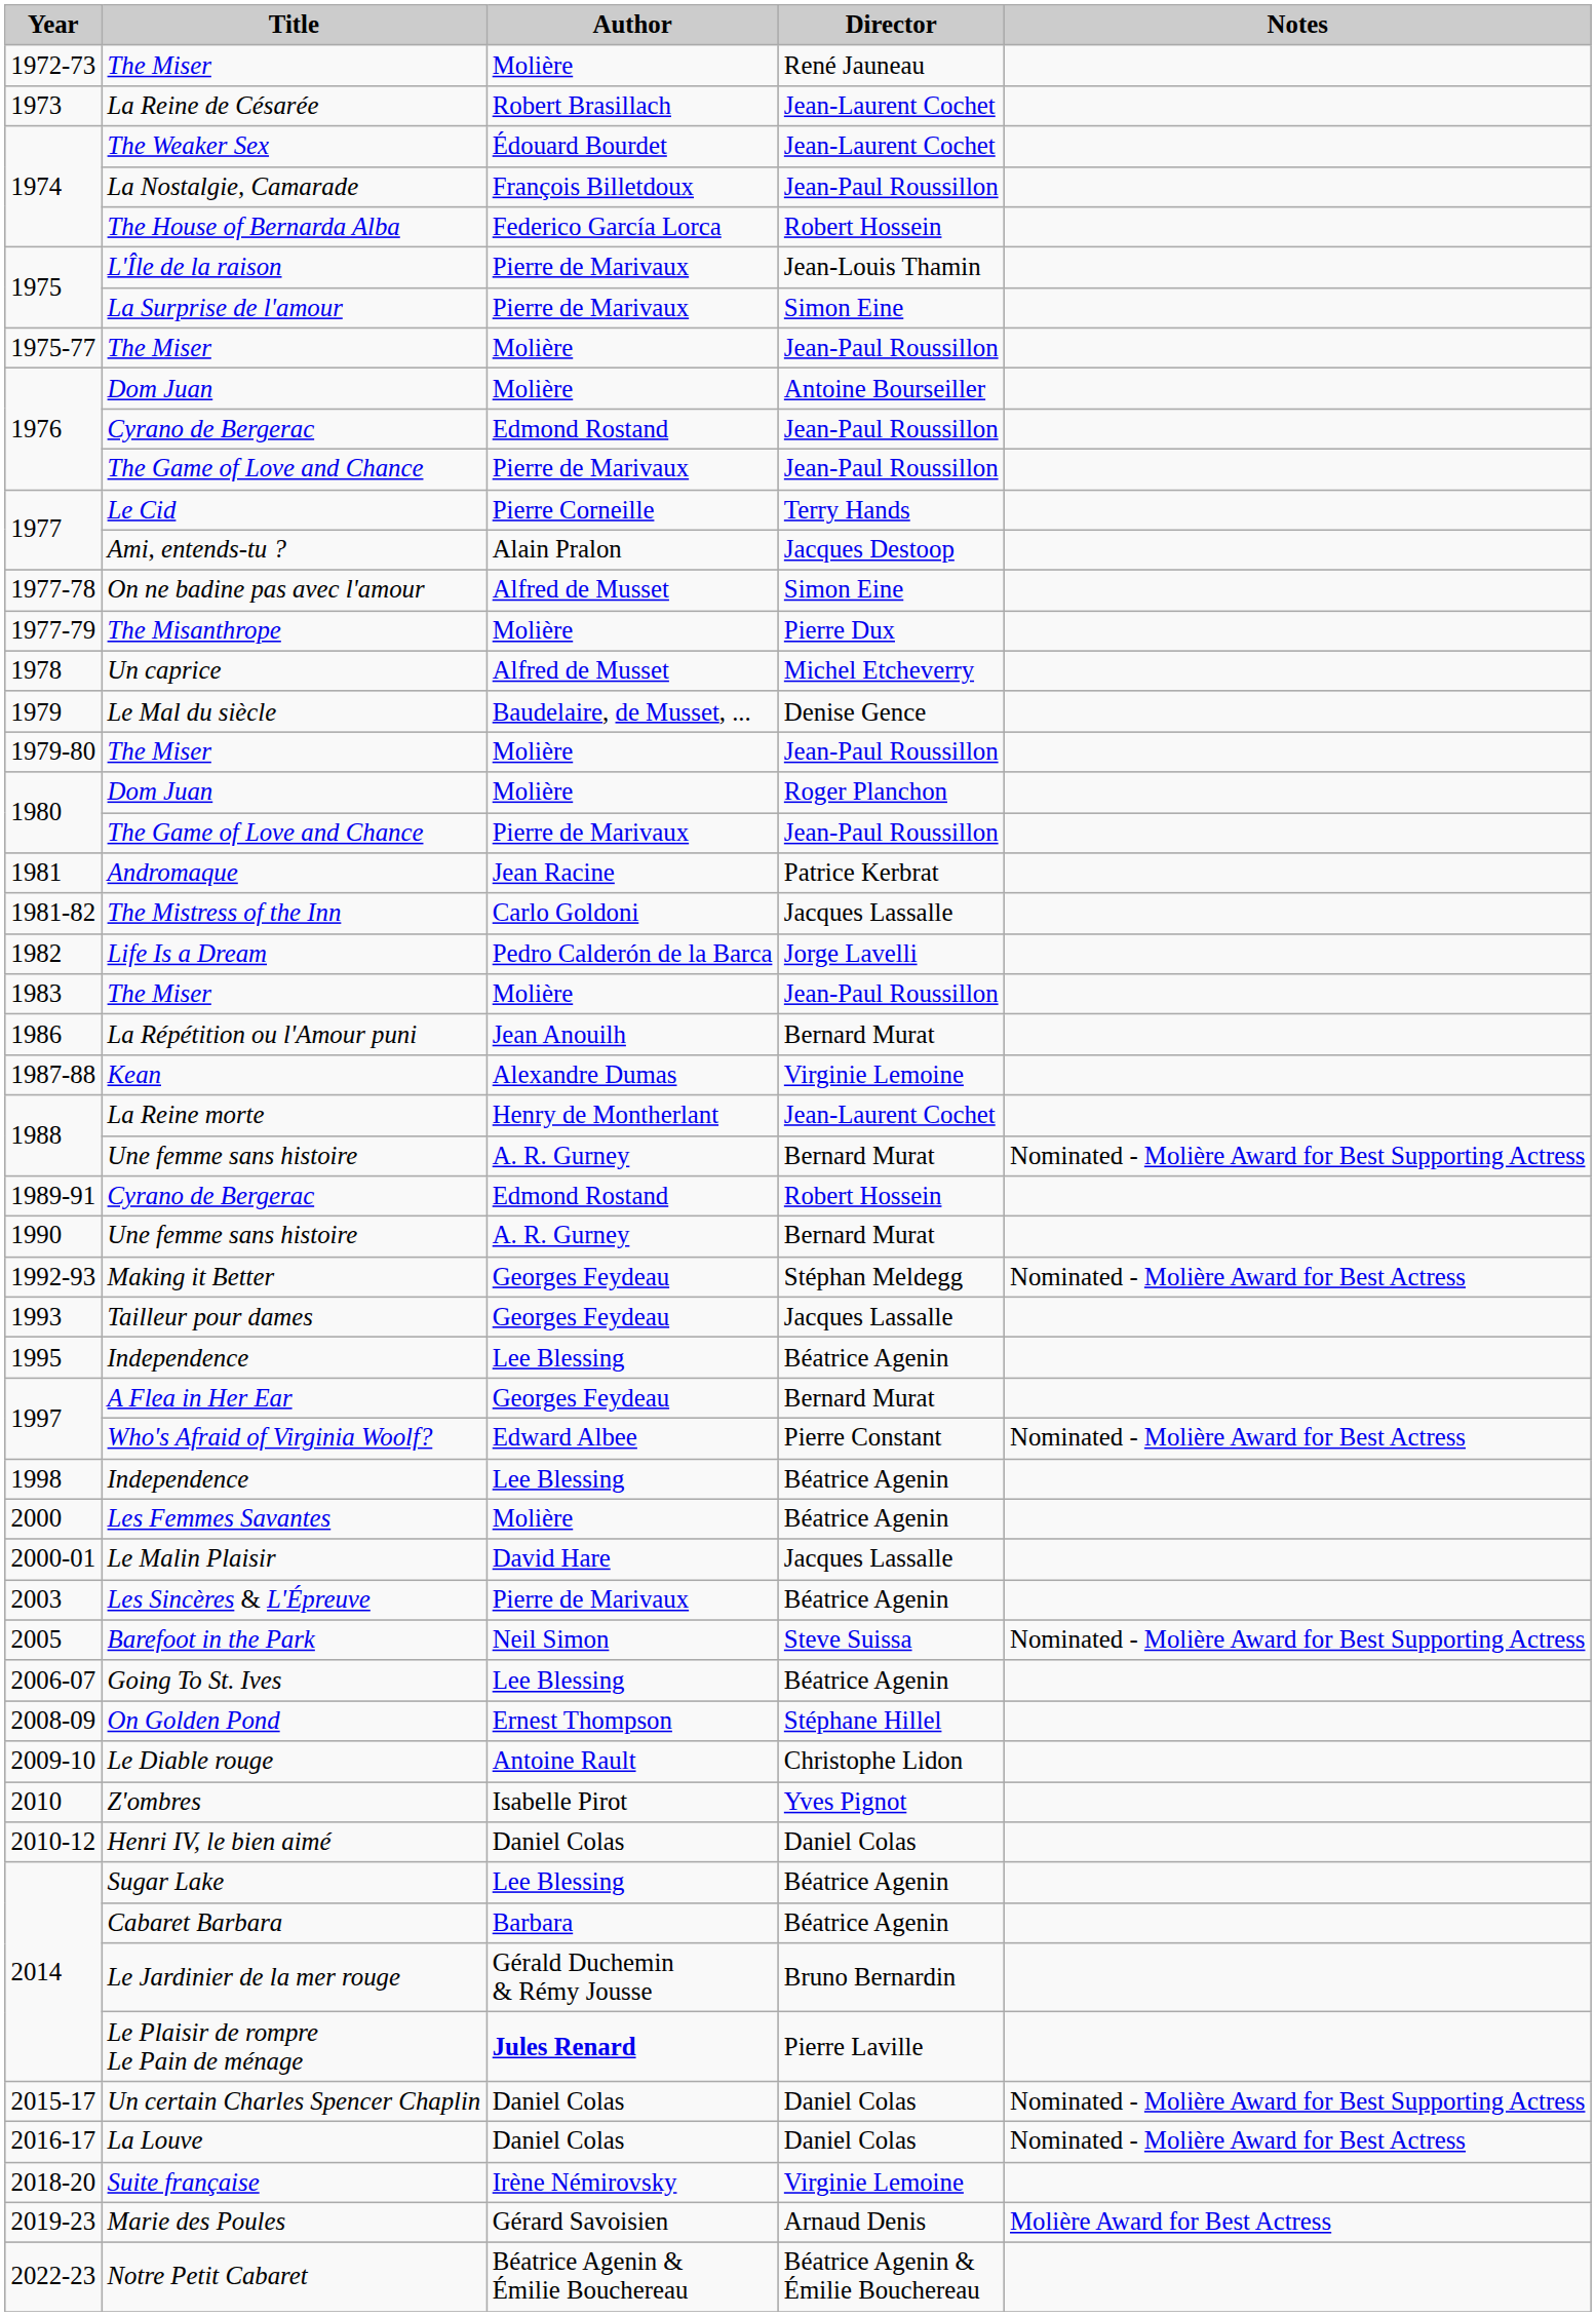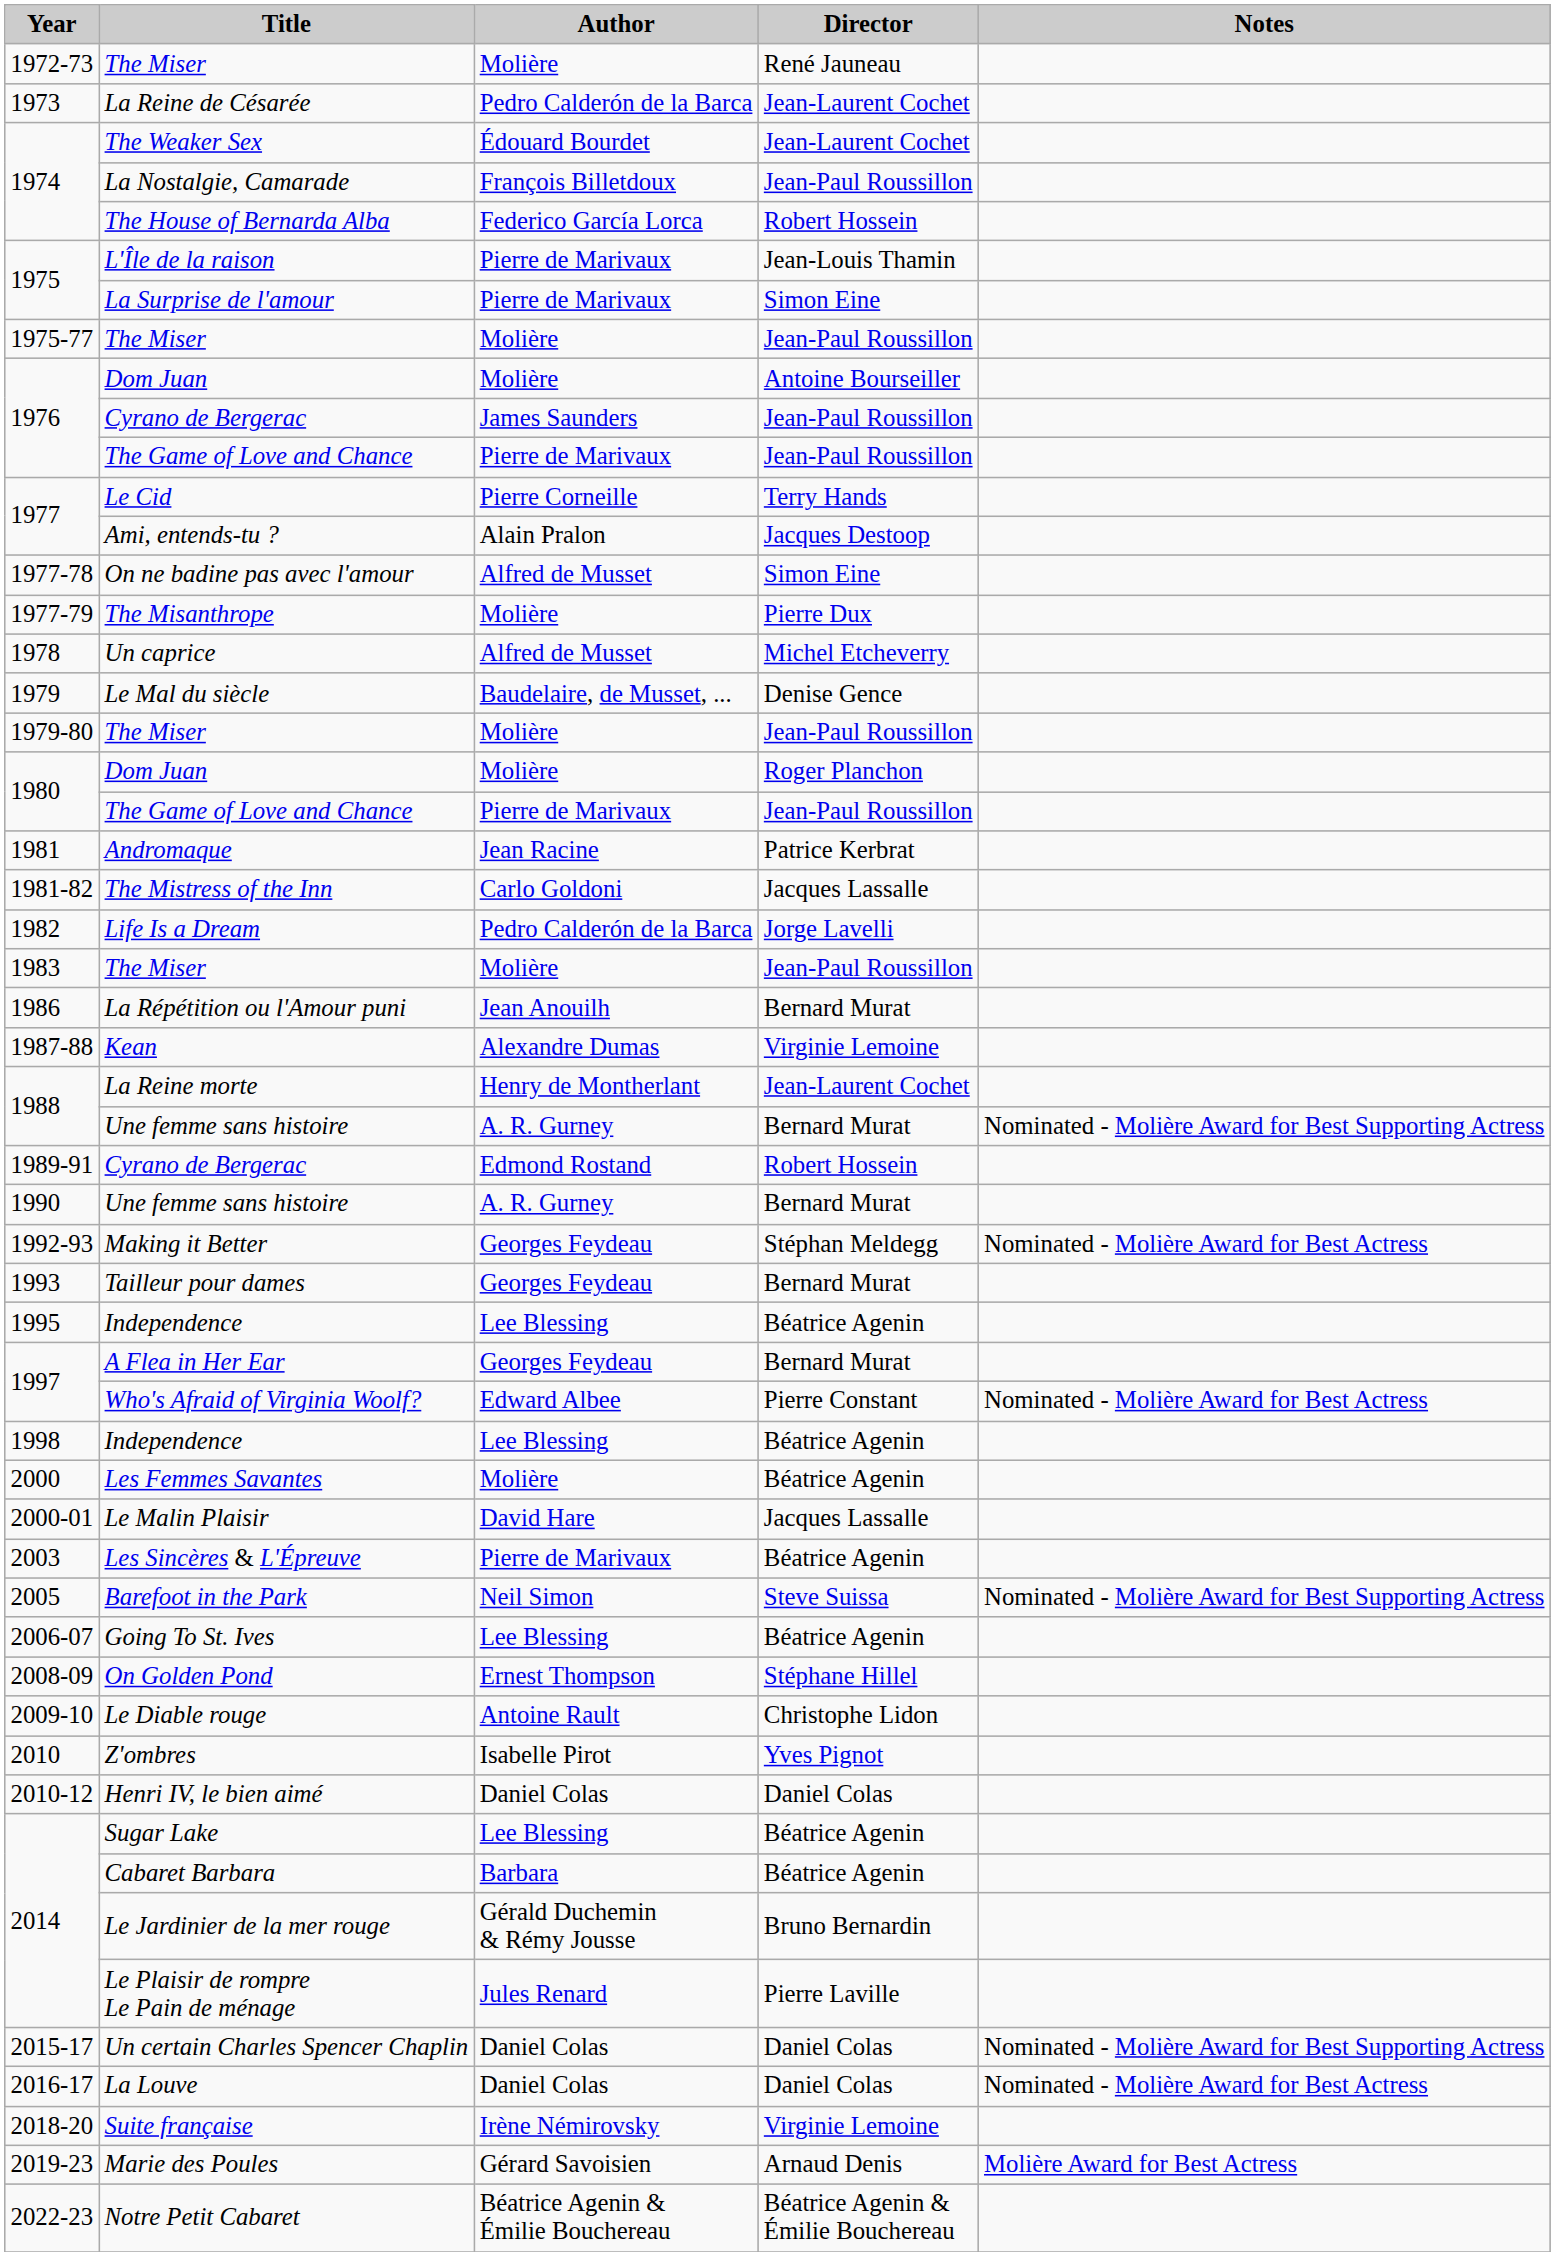 <table class="wikitable">
 <tr>
 <th style="background: #CCCCCC;">Year</th>
 <th style="background: #CCCCCC;">Title</th>
 <th style="background: #CCCCCC;">Author</th>
 <th style="background: #CCCCCC;">Director</th>
 <th style="background: #CCCCCC;">Notes</th>
 </tr>
 <tr>
 <td>1972-73</td>
 <td><em><a href='#'>The Miser</a></em></td>
 <td><a href='#'>Molière</a></td>
 <td>René Jauneau</td>
 <td></td>
 </tr>
 <tr>
 <td>1973</td>
 <td><em>La Reine de Césarée</em></td>
-<td><a href='#'>Robert Brasillach</a></td>
+<td><a href='#'>Pedro Calderón de la Barca</a></td>
 <td><a href='#'>Jean-Laurent Cochet</a></td>
 <td></td>
 </tr>
 <tr>
 <td rowspan=3>1974</td>
 <td><em><a href='#'>The Weaker Sex</a></em></td>
 <td><a href='#'>Édouard Bourdet</a></td>
 <td><a href='#'>Jean-Laurent Cochet</a></td>
 <td></td>
 </tr>
 <tr>
 <td><em>La Nostalgie, Camarade</em></td>
 <td><a href='#'>François Billetdoux</a></td>
 <td><a href='#'>Jean-Paul Roussillon</a></td>
 <td></td>
 </tr>
 <tr>
 <td><em><a href='#'>The House of Bernarda Alba</a></em></td>
 <td><a href='#'>Federico García Lorca</a></td>
 <td><a href='#'>Robert Hossein</a></td>
 <td></td>
 </tr>
 <tr>
 <td rowspan=2>1975</td>
 <td><em><a href='#'>L'Île de la raison</a></em></td>
 <td><a href='#'>Pierre de Marivaux</a></td>
 <td>Jean-Louis Thamin</td>
 <td></td>
 </tr>
 <tr>
 <td><em><a href='#'>La Surprise de l'amour</a></em></td>
 <td><a href='#'>Pierre de Marivaux</a></td>
 <td><a href='#'>Simon Eine</a></td>
 <td></td>
 </tr>
 <tr>
 <td>1975-77</td>
 <td><em><a href='#'>The Miser</a></em></td>
 <td><a href='#'>Molière</a></td>
 <td><a href='#'>Jean-Paul Roussillon</a></td>
 <td></td>
 </tr>
 <tr>
 <td rowspan=3>1976</td>
 <td><em><a href='#'>Dom Juan</a></em></td>
 <td><a href='#'>Molière</a></td>
 <td><a href='#'>Antoine Bourseiller</a></td>
 <td></td>
 </tr>
 <tr>
 <td><em><a href='#'>Cyrano de Bergerac</a></em></td>
-<td><a href='#'>Edmond Rostand</a></td>
+<td><a href='#'>James Saunders</a></td>
 <td><a href='#'>Jean-Paul Roussillon</a></td>
 <td></td>
 </tr>
 <tr>
 <td><em><a href='#'>The Game of Love and Chance</a></em></td>
 <td><a href='#'>Pierre de Marivaux</a></td>
 <td><a href='#'>Jean-Paul Roussillon</a></td>
 <td></td>
 </tr>
 <tr>
 <td rowspan=2>1977</td>
 <td><em><a href='#'>Le Cid</a></em></td>
 <td><a href='#'>Pierre Corneille</a></td>
 <td><a href='#'>Terry Hands</a></td>
 <td></td>
 </tr>
 <tr>
 <td><em>Ami, entends-tu ?</em></td>
 <td>Alain Pralon</td>
 <td><a href='#'>Jacques Destoop</a></td>
 <td></td>
 </tr>
 <tr>
 <td>1977-78</td>
 <td><em>On ne badine pas avec l'amour</em></td>
 <td><a href='#'>Alfred de Musset</a></td>
 <td><a href='#'>Simon Eine</a></td>
 <td></td>
 </tr>
 <tr>
 <td>1977-79</td>
 <td><em><a href='#'>The Misanthrope</a></em></td>
 <td><a href='#'>Molière</a></td>
 <td><a href='#'>Pierre Dux</a></td>
 <td></td>
 </tr>
 <tr>
 <td>1978</td>
 <td><em>Un caprice</em></td>
 <td><a href='#'>Alfred de Musset</a></td>
 <td><a href='#'>Michel Etcheverry</a></td>
 <td></td>
 </tr>
 <tr>
 <td>1979</td>
 <td><em>Le Mal du siècle</em></td>
 <td><a href='#'>Baudelaire</a>, <a href='#'>de Musset</a>, ...</td>
 <td>Denise Gence</td>
 <td></td>
 </tr>
 <tr>
 <td>1979-80</td>
 <td><em><a href='#'>The Miser</a></em></td>
 <td><a href='#'>Molière</a></td>
 <td><a href='#'>Jean-Paul Roussillon</a></td>
 <td></td>
 </tr>
 <tr>
 <td rowspan=2>1980</td>
 <td><em><a href='#'>Dom Juan</a></em></td>
 <td><a href='#'>Molière</a></td>
 <td><a href='#'>Roger Planchon</a></td>
 <td></td>
 </tr>
 <tr>
 <td><em><a href='#'>The Game of Love and Chance</a></em></td>
 <td><a href='#'>Pierre de Marivaux</a></td>
 <td><a href='#'>Jean-Paul Roussillon</a></td>
 <td></td>
 </tr>
 <tr>
 <td>1981</td>
 <td><em><a href='#'>Andromaque</a></em></td>
 <td><a href='#'>Jean Racine</a></td>
 <td>Patrice Kerbrat</td>
 <td></td>
 </tr>
 <tr>
 <td>1981-82</td>
 <td><em><a href='#'>The Mistress of the Inn</a></em></td>
 <td><a href='#'>Carlo Goldoni</a></td>
 <td>Jacques Lassalle</td>
 <td></td>
 </tr>
 <tr>
 <td>1982</td>
 <td><em><a href='#'>Life Is a Dream</a></em></td>
 <td><a href='#'>Pedro Calderón de la Barca</a></td>
 <td><a href='#'>Jorge Lavelli</a></td>
 <td></td>
 </tr>
 <tr>
 <td>1983</td>
 <td><em><a href='#'>The Miser</a></em></td>
 <td><a href='#'>Molière</a></td>
 <td><a href='#'>Jean-Paul Roussillon</a></td>
 <td></td>
 </tr>
 <tr>
 <td>1986</td>
 <td><em>La Répétition ou l'Amour puni</em></td>
 <td><a href='#'>Jean Anouilh</a></td>
 <td>Bernard Murat</td>
 <td></td>
 </tr>
 <tr>
 <td>1987-88</td>
 <td><em><a href='#'>Kean</a></em></td>
 <td><a href='#'>Alexandre Dumas</a></td>
 <td><a href='#'>Virginie Lemoine</a></td>
 <td></td>
 </tr>
 <tr>
 <td rowspan=2>1988</td>
 <td><em>La Reine morte</em></td>
 <td><a href='#'>Henry de Montherlant</a></td>
 <td><a href='#'>Jean-Laurent Cochet</a></td>
 <td></td>
 </tr>
 <tr>
 <td><em>Une femme sans histoire</em></td>
 <td><a href='#'>A. R. Gurney</a></td>
 <td>Bernard Murat</td>
 <td>Nominated - <a href='#'>Molière Award for Best Supporting Actress</a></td>
 </tr>
 <tr>
 <td>1989-91</td>
 <td><em><a href='#'>Cyrano de Bergerac</a></em></td>
 <td><a href='#'>Edmond Rostand</a></td>
 <td><a href='#'>Robert Hossein</a></td>
 <td></td>
 </tr>
 <tr>
 <td>1990</td>
 <td><em>Une femme sans histoire</em></td>
 <td><a href='#'>A. R. Gurney</a></td>
 <td>Bernard Murat</td>
 <td></td>
 </tr>
 <tr>
 <td>1992-93</td>
 <td><em>Making it Better</em></td>
 <td><a href='#'>Georges Feydeau</a></td>
 <td>Stéphan Meldegg</td>
 <td>Nominated - <a href='#'>Molière Award for Best Actress</a></td>
 </tr>
 <tr>
 <td>1993</td>
 <td><em>Tailleur pour dames</em></td>
 <td><a href='#'>Georges Feydeau</a></td>
-<td>Jacques Lassalle</td>
+<td>Bernard Murat</td>
 <td></td>
 </tr>
 <tr>
 <td>1995</td>
 <td><em>Independence</em></td>
 <td><a href='#'>Lee Blessing</a></td>
 <td>Béatrice Agenin</td>
 <td></td>
 </tr>
 <tr>
 <td rowspan=2>1997</td>
 <td><em><a href='#'>A Flea in Her Ear</a></em></td>
 <td><a href='#'>Georges Feydeau</a></td>
 <td>Bernard Murat</td>
 <td></td>
 </tr>
 <tr>
 <td><em><a href='#'>Who's Afraid of Virginia Woolf?</a></em></td>
 <td><a href='#'>Edward Albee</a></td>
 <td>Pierre Constant</td>
 <td>Nominated - <a href='#'>Molière Award for Best Actress</a></td>
 </tr>
 <tr>
 <td>1998</td>
 <td><em>Independence</em></td>
 <td><a href='#'>Lee Blessing</a></td>
 <td>Béatrice Agenin</td>
 <td></td>
 </tr>
 <tr>
 <td>2000</td>
 <td><em><a href='#'>Les Femmes Savantes</a></em></td>
 <td><a href='#'>Molière</a></td>
 <td>Béatrice Agenin</td>
 <td></td>
 </tr>
 <tr>
 <td>2000-01</td>
 <td><em>Le Malin Plaisir</em></td>
 <td><a href='#'>David Hare</a></td>
 <td>Jacques Lassalle</td>
 <td></td>
 </tr>
 <tr>
 <td>2003</td>
 <td><em><a href='#'>Les Sincères</a></em> & <em><a href='#'>L'Épreuve</a></em></td>
 <td><a href='#'>Pierre de Marivaux</a></td>
 <td>Béatrice Agenin</td>
 <td></td>
 </tr>
 <tr>
 <td>2005</td>
 <td><em><a href='#'>Barefoot in the Park</a></em></td>
 <td><a href='#'>Neil Simon</a></td>
 <td><a href='#'>Steve Suissa</a></td>
 <td>Nominated - <a href='#'>Molière Award for Best Supporting Actress</a></td>
 </tr>
 <tr>
 <td>2006-07</td>
 <td><em>Going To St. Ives</em></td>
 <td><a href='#'>Lee Blessing</a></td>
 <td>Béatrice Agenin</td>
 <td></td>
 </tr>
 <tr>
 <td>2008-09</td>
 <td><em><a href='#'>On Golden Pond</a></em></td>
 <td><a href='#'>Ernest Thompson</a></td>
 <td><a href='#'>Stéphane Hillel</a></td>
 <td></td>
 </tr>
 <tr>
 <td>2009-10</td>
 <td><em>Le Diable rouge</em></td>
 <td><a href='#'>Antoine Rault</a></td>
 <td>Christophe Lidon</td>
 <td></td>
 </tr>
 <tr>
 <td>2010</td>
 <td><em>Z'ombres</em></td>
 <td>Isabelle Pirot</td>
 <td><a href='#'>Yves Pignot</a></td>
 <td></td>
 </tr>
 <tr>
 <td>2010-12</td>
 <td><em>Henri IV, le bien aimé</em></td>
 <td>Daniel Colas</td>
 <td>Daniel Colas</td>
 <td></td>
 </tr>
 <tr>
 <td rowspan=4>2014</td>
 <td><em>Sugar Lake</em></td>
 <td><a href='#'>Lee Blessing</a></td>
 <td>Béatrice Agenin</td>
 <td></td>
 </tr>
 <tr>
 <td><em>Cabaret Barbara</em></td>
 <td><a href='#'>Barbara</a></td>
 <td>Béatrice Agenin</td>
 <td></td>
 </tr>
 <tr>
 <td><em>Le Jardinier de la mer rouge</em></td>
 <td>Gérald Duchemin <br>& Rémy Jousse</td>
 <td>Bruno Bernardin</td>
 <td></td>
 </tr>
 <tr>
 <td><em>Le Plaisir de rompre</em> <br> <em>Le Pain de ménage</em></td>
-<td><strong><a href='#'>Jules Renard</a></strong></td>
+<td><a href='#'>Jules Renard</a></td>
 <td>Pierre Laville</td>
 <td></td>
 </tr>
 <tr>
 <td>2015-17</td>
 <td><em>Un certain Charles Spencer Chaplin</em></td>
 <td>Daniel Colas</td>
 <td>Daniel Colas</td>
 <td>Nominated - <a href='#'>Molière Award for Best Supporting Actress</a></td>
 </tr>
 <tr>
 <td>2016-17</td>
 <td><em>La Louve</em></td>
 <td>Daniel Colas</td>
 <td>Daniel Colas</td>
 <td>Nominated - <a href='#'>Molière Award for Best Actress</a></td>
 </tr>
 <tr>
 <td>2018-20</td>
 <td><em><a href='#'>Suite française</a></em></td>
 <td><a href='#'>Irène Némirovsky</a></td>
 <td><a href='#'>Virginie Lemoine</a></td>
 <td></td>
 </tr>
 <tr>
 <td>2019-23</td>
 <td><em>Marie des Poules</em></td>
 <td>Gérard Savoisien</td>
 <td>Arnaud Denis</td>
 <td><a href='#'>Molière Award for Best Actress</a></td>
 </tr>
 <tr>
 <td>2022-23</td>
 <td><em>Notre Petit Cabaret</em></td>
 <td>Béatrice Agenin &<br> Émilie Bouchereau</td>
 <td>Béatrice Agenin &<br> Émilie Bouchereau</td>
 <td></td>
 </tr>
 <tr>
 </tr>
 </table>
